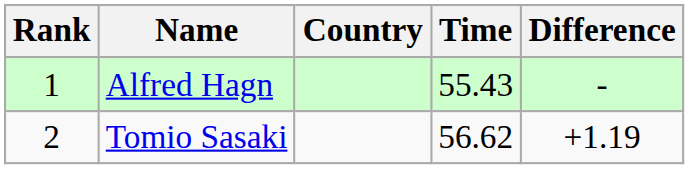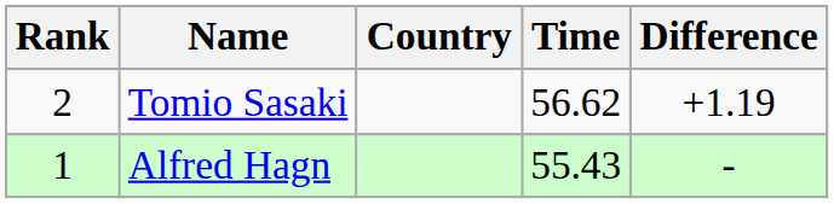 <table class="wikitable sortable" style="text-align:center">
 <tr>
 <th>Rank</th>
 <th>Name</th>
 <th>Country</th>
 <th>Time</th>
 <th>Difference</th>
 </tr>
+<tr>
+<td>2</td>
+<td align=left><a href='#'>Tomio Sasaki</a></td>
+<td align=left></td>
+<td>56.62</td>
+<td>+1.19</td>
+</tr>
 <tr style="background:#cfc;">
 <td>1</td>
 <td align=left><a href='#'>Alfred Hagn</a></td>
 <td align=left></td>
 <td>55.43</td>
 <td>-</td>
 </tr>
-<tr>
-<td>2</td>
-<td align=left><a href='#'>Tomio Sasaki</a></td>
-<td align=left></td>
-<td>56.62</td>
-<td>+1.19</td>
-</tr>
 </table>
